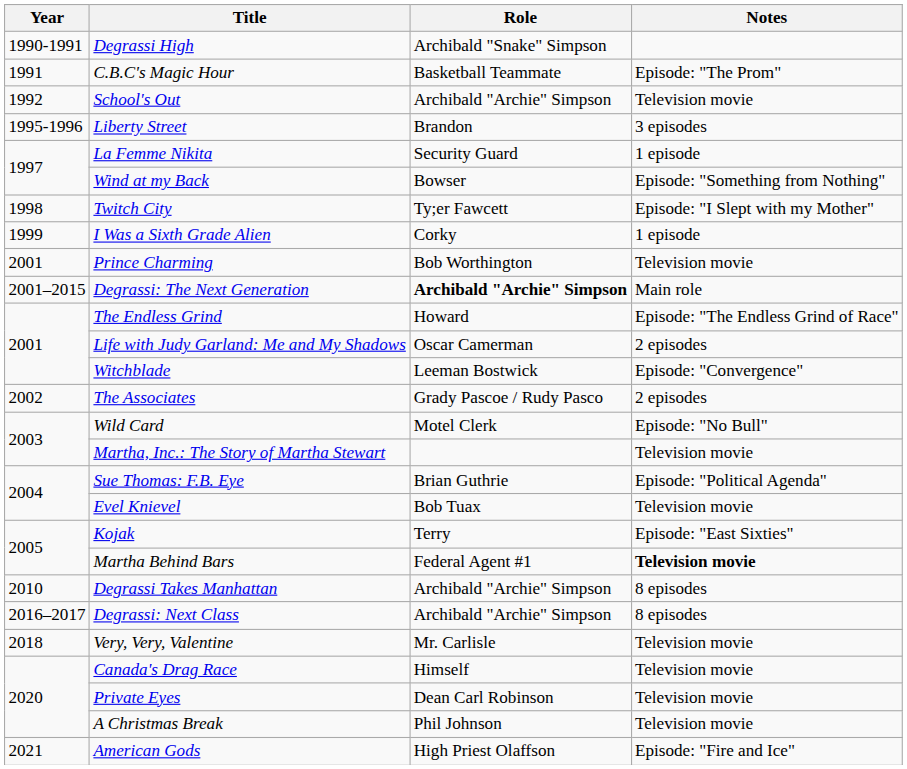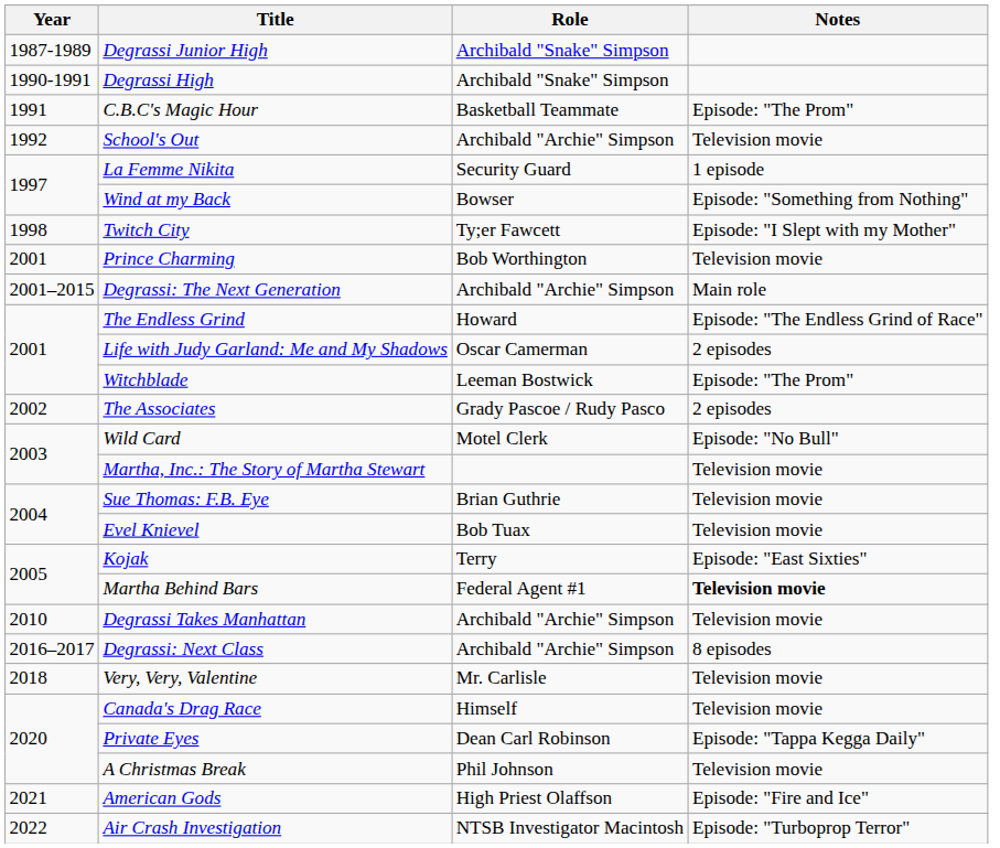 <table class="wikitable sortable">
 <tr>
 <th>Year</th>
 <th>Title</th>
 <th>Role</th>
 <th class="unsortable">Notes</th>
+</tr>
+<tr>
+<td>1987-1989</td>
+<td><em><a href='#'>Degrassi Junior High</a></em></td>
+<td><a href='#'>Archibald "Snake" Simpson</a></td>
+<td></td>
 </tr>
 <tr>
 <td>1990-1991</td>
 <td><em><a href='#'>Degrassi High</a></em></td>
 <td>Archibald "Snake" Simpson</td>
 <td></td>
 </tr>
 <tr>
 <td>1991</td>
 <td><em>C.B.C's Magic Hour</em></td>
 <td>Basketball Teammate</td>
 <td>Episode: "The Prom"</td>
 </tr>
 <tr>
 <td>1992</td>
 <td><em><a href='#'>School's Out</a></em></td>
 <td>Archibald "Archie" Simpson</td>
 <td>Television movie</td>
 </tr>
 <tr>
-<td>1995-1996</td>
-<td><em><a href='#'>Liberty Street</a></em></td>
-<td>Brandon</td>
-<td>3 episodes</td>
-</tr>
-<tr>
 <td rowspan="2">1997</td>
 <td><em><a href='#'>La Femme Nikita</a></em></td>
 <td>Security Guard</td>
 <td>1 episode</td>
 </tr>
 <tr>
 <td><em><a href='#'>Wind at my Back</a></em></td>
 <td>Bowser</td>
 <td>Episode: "Something from Nothing"</td>
 </tr>
 <tr>
 <td>1998</td>
 <td><em><a href='#'>Twitch City</a></em></td>
 <td>Ty;er Fawcett</td>
 <td>Episode: "I Slept with my Mother"</td>
 </tr>
 <tr>
-<td>1999</td>
-<td><em><a href='#'>I Was a Sixth Grade Alien</a></em></td>
-<td>Corky</td>
-<td>1 episode</td>
-</tr>
-<tr>
 <td>2001</td>
 <td><em><a href='#'>Prince Charming</a></em></td>
 <td>Bob Worthington</td>
 <td>Television movie</td>
 </tr>
 <tr>
 <td>2001–2015</td>
 <td><em><a href='#'>Degrassi: The Next Generation</a></em></td>
-<td><strong>Archibald "Archie" Simpson</strong></td>
+<td>Archibald "Archie" Simpson</td>
 <td>Main role</td>
 </tr>
 <tr>
 <td rowspan="3">2001</td>
 <td data-sort-value="Endless Grind, The"><em><a href='#'>The Endless Grind</a></em></td>
 <td>Howard</td>
 <td>Episode: "The Endless Grind of Race"</td>
 </tr>
 <tr>
 <td><em><a href='#'>Life with Judy Garland: Me and My Shadows</a></em></td>
 <td>Oscar Camerman</td>
 <td>2 episodes</td>
 </tr>
 <tr>
 <td><em><a href='#'>Witchblade</a></em></td>
 <td>Leeman Bostwick</td>
-<td>Episode: "Convergence"</td>
+<td>Episode: "The Prom"</td>
 </tr>
 <tr>
 <td>2002</td>
 <td data-sort-value="Associates, The"><em><a href='#'>The Associates</a></em></td>
 <td>Grady Pascoe / Rudy Pasco</td>
 <td>2 episodes</td>
 </tr>
 <tr>
 <td rowspan="2">2003</td>
 <td><em>Wild Card</em></td>
 <td>Motel Clerk</td>
 <td>Episode: "No Bull"</td>
 </tr>
 <tr>
 <td><em><a href='#'>Martha, Inc.: The Story of Martha Stewart</a></em></td>
 <td></td>
 <td>Television movie</td>
 </tr>
 <tr>
 <td rowspan="2">2004</td>
 <td><em><a href='#'>Sue Thomas: F.B. Eye</a></em></td>
 <td>Brian Guthrie</td>
-<td>Episode: "Political Agenda"</td>
+<td>Television movie</td>
 </tr>
 <tr>
 <td><em><a href='#'>Evel Knievel</a></em></td>
 <td>Bob Tuax</td>
 <td>Television movie</td>
 </tr>
 <tr>
 <td rowspan="2">2005</td>
 <td><em><a href='#'>Kojak</a></em></td>
 <td>Terry</td>
 <td>Episode: "East Sixties"</td>
 </tr>
 <tr>
 <td><em>Martha Behind Bars</em></td>
 <td>Federal Agent #1</td>
 <td><strong>Television movie</strong></td>
 </tr>
 <tr>
 <td>2010</td>
 <td><em><a href='#'>Degrassi Takes Manhattan</a></em></td>
 <td>Archibald "Archie" Simpson</td>
-<td>8 episodes</td>
+<td>Television movie</td>
 </tr>
 <tr>
 <td>2016–2017</td>
 <td><em><a href='#'>Degrassi: Next Class</a></em></td>
 <td>Archibald "Archie" Simpson</td>
 <td>8 episodes</td>
 </tr>
 <tr>
 <td>2018</td>
 <td><em>Very, Very, Valentine</em></td>
 <td>Mr. Carlisle</td>
 <td>Television movie</td>
 </tr>
 <tr>
 <td rowspan="3">2020</td>
 <td><em><a href='#'>Canada's Drag Race</a></em></td>
 <td>Himself</td>
 <td>Television movie</td>
 </tr>
 <tr>
 <td><em><a href='#'>Private Eyes</a></em></td>
 <td>Dean Carl Robinson</td>
-<td>Television movie</td>
+<td>Episode: "Tappa Kegga Daily"</td>
 </tr>
 <tr>
 <td data-sort-value="Christmas Break, The"><em>A Christmas Break</em></td>
 <td>Phil Johnson</td>
 <td>Television movie</td>
 </tr>
 <tr>
 <td>2021</td>
 <td><em><a href='#'>American Gods</a></em></td>
 <td>High Priest Olaffson</td>
 <td>Episode: "Fire and Ice"</td>
 </tr>
+<tr>
+<td>2022</td>
+<td><em><a href='#'>Air Crash Investigation</a></em></td>
+<td>NTSB Investigator Macintosh</td>
+<td>Episode: "Turboprop Terror"</td>
+</tr>
 </table>
